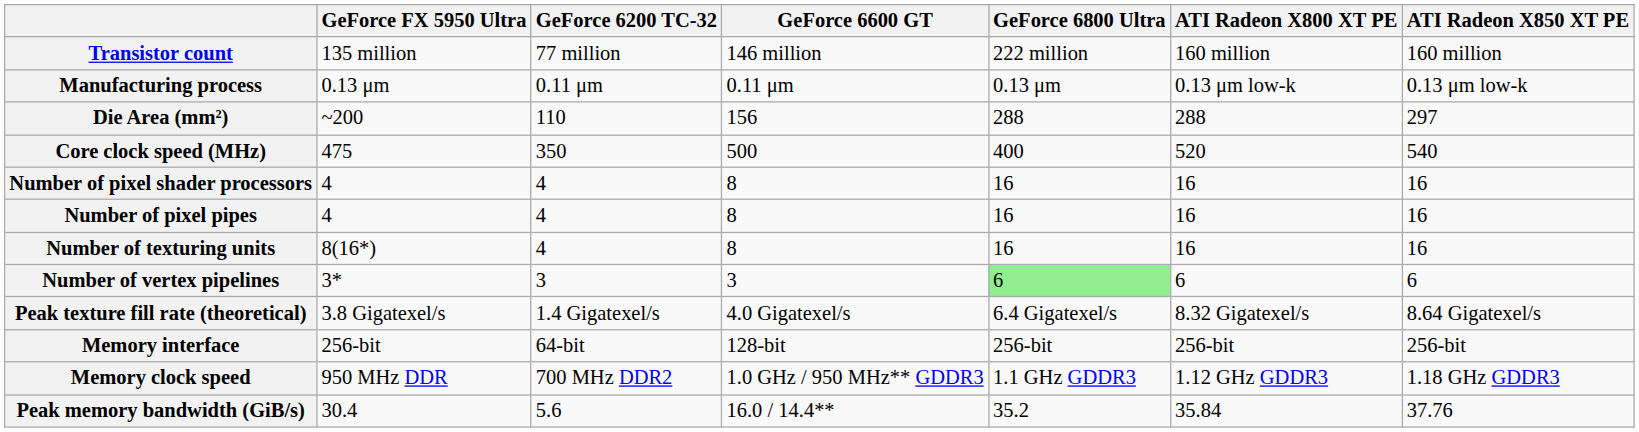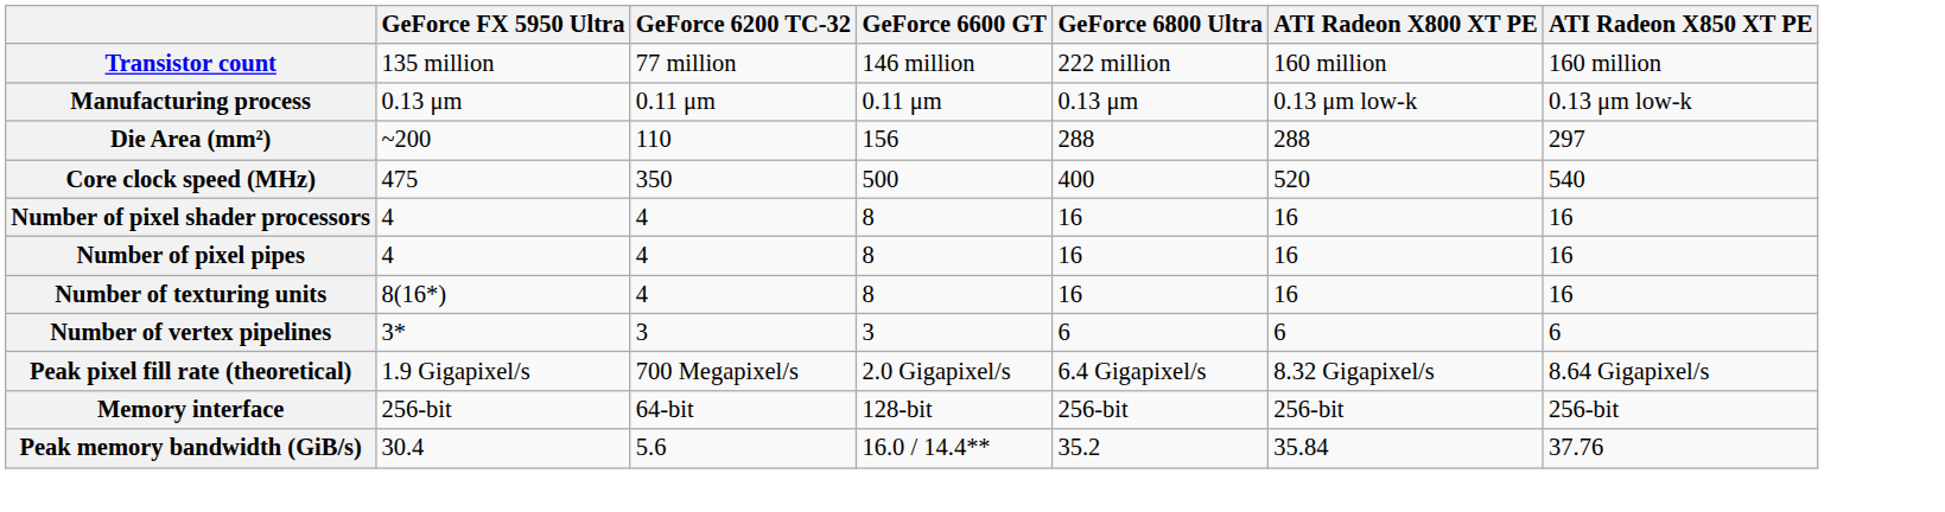 <table class="wikitable">
 <tr>
 <th></th>
 <th>GeForce FX 5950 Ultra</th>
 <th>GeForce 6200 TC-32</th>
 <th>GeForce 6600 GT</th>
 <th>GeForce 6800 Ultra</th>
 <th>ATI Radeon X800 XT PE</th>
 <th>ATI Radeon X850 XT PE</th>
 </tr>
 <tr>
 <th><a href='#'>Transistor count</a></th>
 <td>135 million</td>
 <td>77 million</td>
 <td>146 million</td>
 <td>222 million</td>
 <td>160 million</td>
 <td>160 million</td>
 </tr>
 <tr>
 <th>Manufacturing process</th>
 <td>0.13 μm</td>
 <td>0.11 μm</td>
 <td>0.11 μm</td>
 <td>0.13 μm</td>
 <td>0.13 μm low-k</td>
 <td>0.13 μm low-k</td>
 </tr>
 <tr>
 <th>Die Area (mm²)</th>
 <td>~200</td>
 <td>110</td>
 <td>156</td>
 <td>288</td>
 <td>288</td>
 <td>297</td>
 </tr>
 <tr>
 <th>Core clock speed (MHz)</th>
 <td>475</td>
 <td>350</td>
 <td>500</td>
 <td>400</td>
 <td>520</td>
 <td>540</td>
 </tr>
 <tr>
 <th>Number of pixel shader processors</th>
 <td>4</td>
 <td>4</td>
 <td>8</td>
 <td>16</td>
 <td>16</td>
 <td>16</td>
 </tr>
 <tr>
 <th>Number of pixel pipes</th>
 <td>4</td>
 <td>4</td>
 <td>8</td>
 <td>16</td>
 <td>16</td>
 <td>16</td>
 </tr>
 <tr>
 <th>Number of texturing units</th>
 <td>8(16*)</td>
 <td>4</td>
 <td>8</td>
 <td>16</td>
 <td>16</td>
 <td>16</td>
 </tr>
 <tr>
 <th>Number of vertex pipelines</th>
 <td>3*</td>
 <td>3</td>
 <td>3</td>
-<td style="background: lightgreen;">6</td>
+<td>6</td>
 <td>6</td>
 <td>6</td>
 </tr>
 <tr>
-<th>Peak texture fill rate (theoretical)</th>
-<td>3.8 Gigatexel/s</td>
-<td>1.4 Gigatexel/s</td>
-<td>4.0 Gigatexel/s</td>
-<td>6.4 Gigatexel/s</td>
-<td>8.32 Gigatexel/s</td>
-<td>8.64 Gigatexel/s</td>
+<th>Peak pixel fill rate (theoretical)</th>
+<td>1.9 Gigapixel/s</td>
+<td>700 Megapixel/s</td>
+<td>2.0 Gigapixel/s</td>
+<td>6.4 Gigapixel/s</td>
+<td>8.32 Gigapixel/s</td>
+<td>8.64 Gigapixel/s</td>
 </tr>
 <tr>
 <th>Memory interface</th>
 <td>256-bit</td>
 <td>64-bit</td>
 <td>128-bit</td>
 <td>256-bit</td>
 <td>256-bit</td>
 <td>256-bit</td>
 </tr>
 <tr>
-<th>Memory clock speed</th>
-<td>950 MHz <a href='#'>DDR</a></td>
-<td>700 MHz <a href='#'>DDR2</a></td>
-<td>1.0 GHz / 950 MHz** <a href='#'>GDDR3</a></td>
-<td>1.1 GHz <a href='#'>GDDR3</a></td>
-<td>1.12 GHz <a href='#'>GDDR3</a></td>
-<td>1.18 GHz <a href='#'>GDDR3</a></td>
-</tr>
-<tr>
 <th>Peak memory bandwidth (GiB/s)</th>
 <td>30.4</td>
 <td>5.6</td>
 <td>16.0 / 14.4**</td>
 <td>35.2</td>
 <td>35.84</td>
 <td>37.76</td>
 </tr>
 </table>
